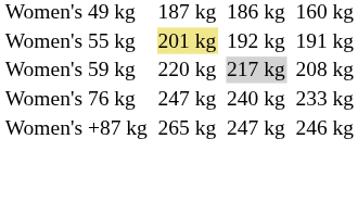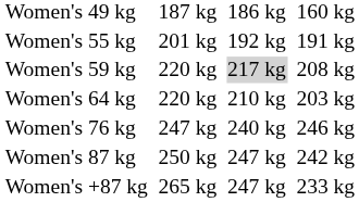 <table>
 <tr>
 <td>Women's 49 kg</td>
 <td></td>
 <td>187 kg</td>
 <td></td>
 <td>186 kg</td>
 <td></td>
 <td>160 kg</td>
 </tr>
 <tr>
 <td>Women's 55 kg</td>
 <td></td>
-<td style="background: khaki;">201 kg</td>
+<td>201 kg</td>
 <td></td>
 <td>192 kg</td>
 <td></td>
 <td>191 kg</td>
 </tr>
 <tr>
 <td>Women's 59 kg</td>
 <td></td>
 <td>220 kg</td>
 <td></td>
 <td style="background: lightgrey;">217 kg</td>
 <td></td>
 <td>208 kg</td>
 </tr>
 <tr>
+<td>Women's 64 kg</td>
+<td></td>
+<td>220 kg</td>
+<td></td>
+<td>210 kg</td>
+<td></td>
+<td>203 kg</td>
+</tr>
+<tr>
 <td>Women's 76 kg</td>
 <td></td>
 <td>247 kg</td>
 <td></td>
 <td>240 kg</td>
 <td></td>
-<td>233 kg</td>
+<td>246 kg</td>
+</tr>
+<tr>
+<td>Women's 87 kg</td>
+<td></td>
+<td>250 kg</td>
+<td></td>
+<td>247 kg</td>
+<td></td>
+<td>242 kg</td>
 </tr>
 <tr>
 <td>Women's +87 kg</td>
 <td></td>
 <td>265 kg</td>
 <td></td>
 <td>247 kg</td>
 <td></td>
-<td>246 kg</td>
+<td>233 kg</td>
 </tr>
 </table>
